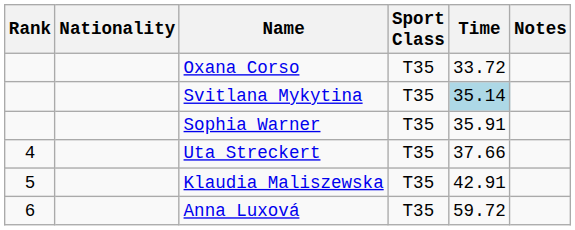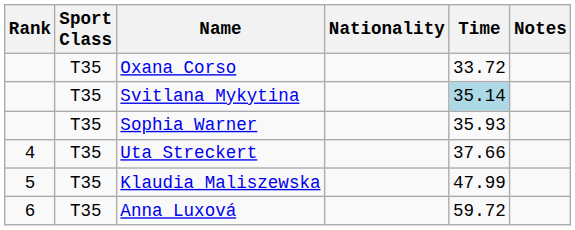 <table class="wikitable sortable" style="text-align:center">
 <tr>
 <th>Rank</th>
+<th>Sport<br>Class</th>
+<th>Name</th>
 <th>Nationality</th>
-<th>Name</th>
-<th>Sport<br>Class</th>
 <th>Time</th>
 <th>Notes</th>
 </tr>
 <tr>
 <td></td>
+<td>T35</td>
+<td align=left><a href='#'>Oxana Corso</a></td>
 <td align=left></td>
-<td align=left><a href='#'>Oxana Corso</a></td>
-<td>T35</td>
 <td>33.72</td>
 <td></td>
 </tr>
 <tr>
 <td></td>
+<td>T35</td>
+<td align=left><a href='#'>Svitlana Mykytina</a></td>
 <td align=left></td>
-<td align=left><a href='#'>Svitlana Mykytina</a></td>
-<td>T35</td>
 <td style="background: lightblue;">35.14</td>
 <td></td>
 </tr>
 <tr>
 <td></td>
+<td>T35</td>
+<td align=left><a href='#'>Sophia Warner</a></td>
 <td align=left></td>
-<td align=left><a href='#'>Sophia Warner</a></td>
-<td>T35</td>
-<td>35.91</td>
+<td>35.93</td>
 <td></td>
 </tr>
 <tr>
 <td>4</td>
+<td>T35</td>
+<td align=left><a href='#'>Uta Streckert</a></td>
 <td align=left></td>
-<td align=left><a href='#'>Uta Streckert</a></td>
-<td>T35</td>
 <td>37.66</td>
 <td></td>
 </tr>
 <tr>
 <td>5</td>
+<td>T35</td>
+<td align=left><a href='#'>Klaudia Maliszewska</a></td>
 <td align=left></td>
-<td align=left><a href='#'>Klaudia Maliszewska</a></td>
-<td>T35</td>
-<td>42.91</td>
+<td>47.99</td>
 <td></td>
 </tr>
 <tr>
 <td>6</td>
+<td>T35</td>
+<td align=left><a href='#'>Anna Luxová</a></td>
 <td align=left></td>
-<td align=left><a href='#'>Anna Luxová</a></td>
-<td>T35</td>
 <td>59.72</td>
 <td></td>
 </tr>
 </table>
